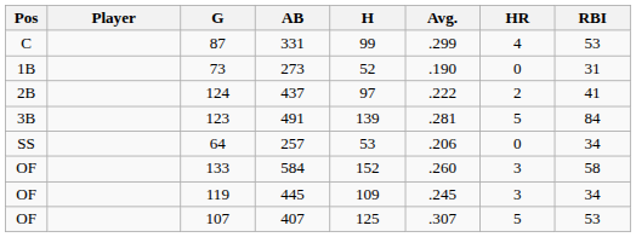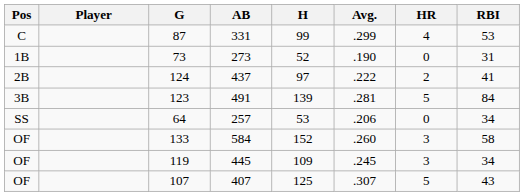 <table class="wikitable sortable">
 <tr>
 <th bgcolor="#DDDDFF" width="5%">Pos</th>
 <th bgcolor="#DDDDFF" width="16%">Player</th>
 <th bgcolor="#DDDDFF" width="9%">G</th>
 <th bgcolor="#DDDDFF" width="9%">AB</th>
 <th bgcolor="#DDDDFF" width="9%">H</th>
 <th bgcolor="#DDDDFF" width="9%">Avg.</th>
 <th bgcolor="#DDDDFF" width="9%">HR</th>
 <th bgcolor="#DDDDFF" width="9%">RBI</th>
 </tr>
 <tr align="center">
 <td>C</td>
 <td></td>
 <td>87</td>
 <td>331</td>
 <td>99</td>
 <td>.299</td>
 <td>4</td>
 <td>53</td>
 </tr>
 <tr align="center">
 <td>1B</td>
 <td></td>
 <td>73</td>
 <td>273</td>
 <td>52</td>
 <td>.190</td>
 <td>0</td>
 <td>31</td>
 </tr>
 <tr align="center">
 <td>2B</td>
 <td></td>
 <td>124</td>
 <td>437</td>
 <td>97</td>
 <td>.222</td>
 <td>2</td>
 <td>41</td>
 </tr>
 <tr align="center">
 <td>3B</td>
 <td></td>
 <td>123</td>
 <td>491</td>
 <td>139</td>
 <td>.281</td>
 <td>5</td>
 <td>84</td>
 </tr>
 <tr align="center">
 <td>SS</td>
 <td></td>
 <td>64</td>
 <td>257</td>
 <td>53</td>
 <td>.206</td>
 <td>0</td>
 <td>34</td>
 </tr>
 <tr align="center">
 <td>OF</td>
 <td></td>
 <td>133</td>
 <td>584</td>
 <td>152</td>
 <td>.260</td>
 <td>3</td>
 <td>58</td>
 </tr>
 <tr align="center">
 <td>OF</td>
 <td></td>
 <td>119</td>
 <td>445</td>
 <td>109</td>
 <td>.245</td>
 <td>3</td>
 <td>34</td>
 </tr>
 <tr align="center">
 <td>OF</td>
 <td></td>
 <td>107</td>
 <td>407</td>
 <td>125</td>
 <td>.307</td>
 <td>5</td>
-<td>53</td>
+<td>43</td>
 </tr>
 </table>
